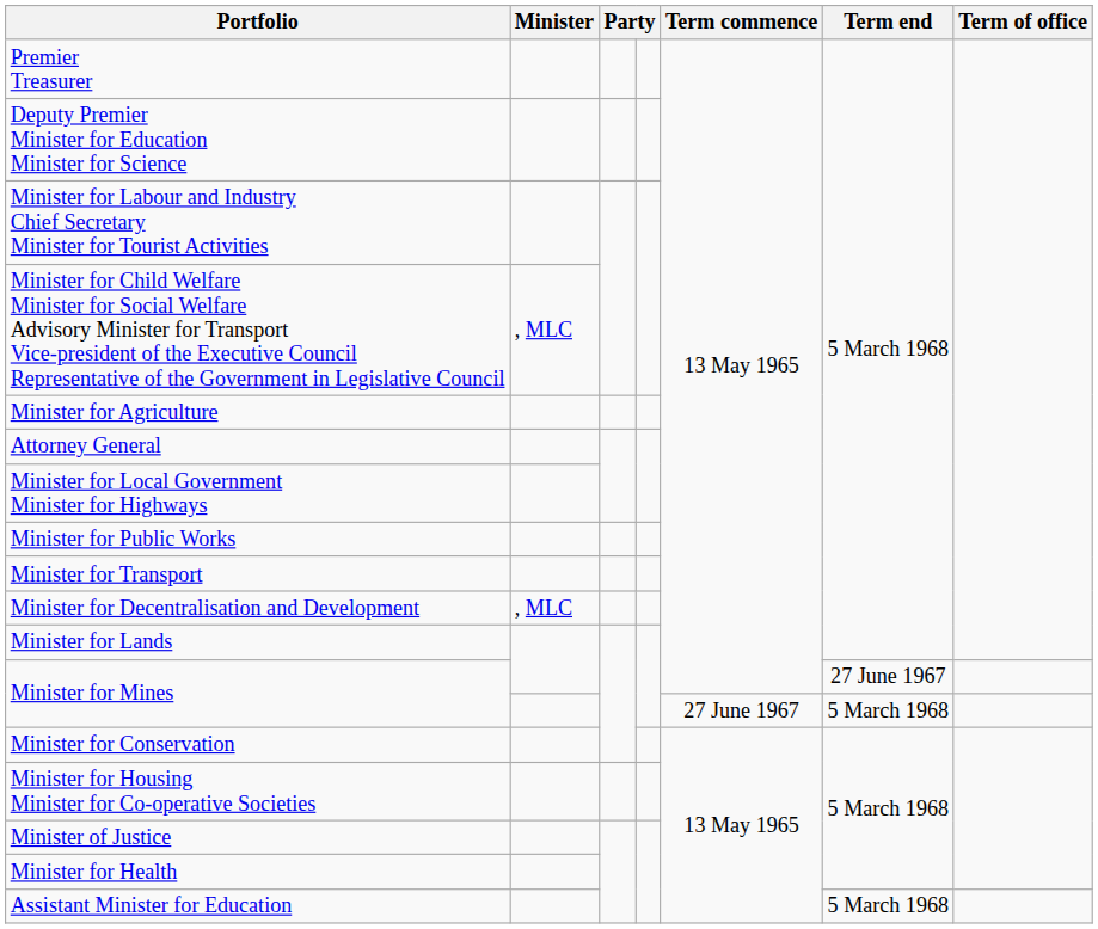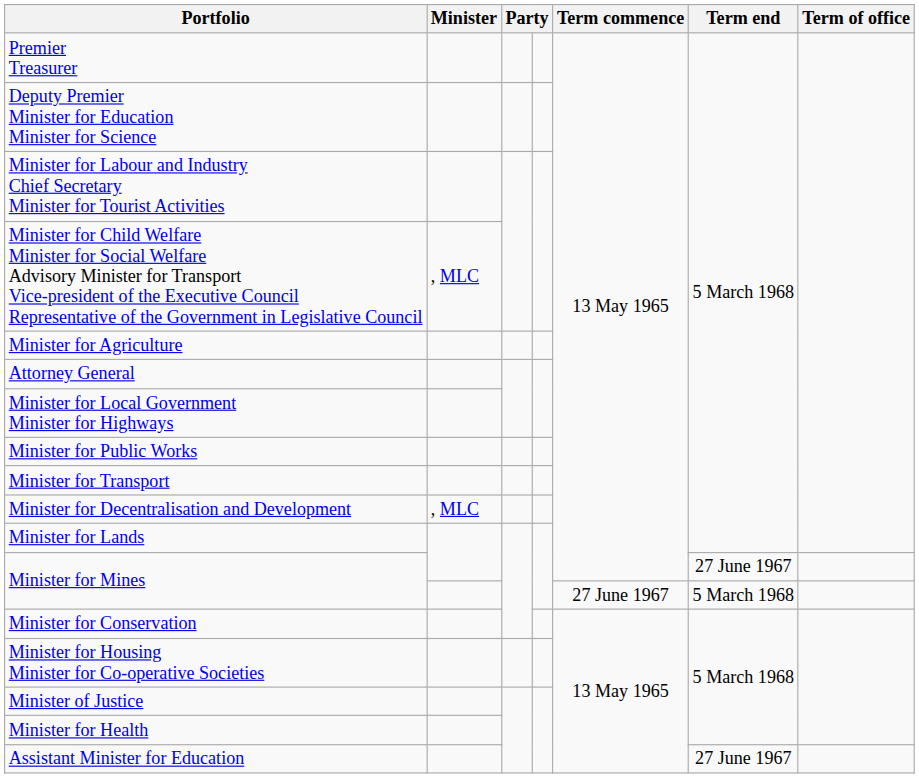 <table class="wikitable sortable">
 <tr>
 <th>Portfolio</th>
 <th>Minister</th>
 <th colspan=2>Party</th>
 <th>Term commence</th>
 <th>Term end</th>
 <th>Term of office</th>
 </tr>
 <tr>
 <td><a href='#'>Premier</a><br><a href='#'>Treasurer</a></td>
 <td></td>
 <td> </td>
 <td></td>
 <td rowspan=12 align="center">13 May 1965</td>
 <td rowspan=11 align="center">5 March 1968</td>
 <td rowspan=11 align="center"></td>
 </tr>
 <tr>
 <td><a href='#'>Deputy Premier</a><br><a href='#'>Minister for Education</a><br><a href='#'>Minister for Science</a></td>
 <td></td>
 <td> </td>
 <td></td>
 </tr>
 <tr>
 <td><a href='#'>Minister for Labour and Industry</a><br><a href='#'>Chief Secretary</a><br><a href='#'>Minister for Tourist Activities</a></td>
 <td></td>
 <td rowspan=2 > </td>
 <td rowspan=2></td>
 </tr>
 <tr>
 <td><a href='#'>Minister for Child Welfare</a><br><a href='#'>Minister for Social Welfare</a><br>Advisory Minister for Transport<br><a href='#'>Vice-president of the Executive Council</a><br><a href='#'>Representative of the Government in Legislative Council</a></td>
 <td>, <a href='#'>MLC</a></td>
 </tr>
 <tr>
 <td><a href='#'>Minister for Agriculture</a></td>
 <td></td>
 <td> </td>
 <td></td>
 </tr>
 <tr>
 <td><a href='#'>Attorney General</a></td>
 <td></td>
 <td rowspan="2" > </td>
 <td rowspan=2></td>
 </tr>
 <tr>
 <td><a href='#'>Minister for Local Government</a><br><a href='#'>Minister for Highways</a></td>
 <td></td>
 </tr>
 <tr>
 <td><a href='#'>Minister for Public Works</a></td>
 <td></td>
 <td> </td>
 <td></td>
 </tr>
 <tr>
 <td><a href='#'>Minister for Transport</a></td>
 <td></td>
 <td> </td>
 <td></td>
 </tr>
 <tr>
 <td><a href='#'>Minister for Decentralisation and Development</a></td>
 <td>, <a href='#'>MLC</a></td>
 <td> </td>
 <td></td>
 </tr>
 <tr>
 <td><a href='#'>Minister for Lands</a></td>
 <td rowspan=2></td>
 <td rowspan=4 > </td>
 <td rowspan=3></td>
 </tr>
 <tr>
 <td rowspan=2><a href='#'>Minister for Mines</a></td>
 <td align="center">27 June 1967</td>
 <td align="center"></td>
 </tr>
 <tr>
 <td></td>
 <td align="center">27 June 1967</td>
 <td align="center">5 March 1968</td>
 <td align="center"></td>
 </tr>
 <tr>
 <td><a href='#'>Minister for Conservation</a></td>
 <td></td>
 <td></td>
 <td rowspan=5 align="center">13 May 1965</td>
 <td rowspan=4 align="center">5 March 1968</td>
 <td rowspan=4 align="center"></td>
 </tr>
 <tr>
 <td><a href='#'>Minister for Housing</a><br><a href='#'>Minister for Co-operative Societies</a></td>
 <td></td>
 <td> </td>
 <td></td>
 </tr>
 <tr>
 <td><a href='#'>Minister of Justice</a></td>
 <td></td>
 <td rowspan="3" > </td>
 <td rowspan=3></td>
 </tr>
 <tr>
 <td><a href='#'>Minister for Health</a></td>
 <td></td>
 </tr>
 <tr>
 <td><a href='#'>Assistant Minister for Education</a></td>
 <td></td>
-<td align="center">5 March 1968</td>
+<td align="center">27 June 1967</td>
 <td align="center"></td>
 </tr>
 </table>
